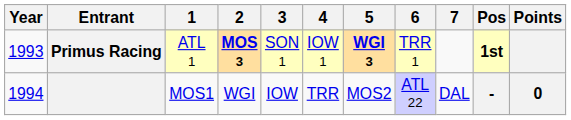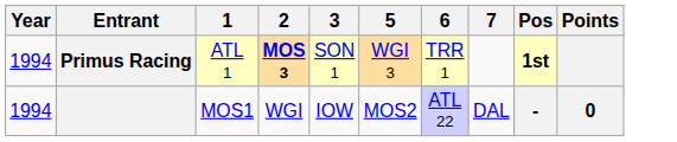 <table class="wikitable" style="text-align:center; font-size:90%">
 <tr>
 <th>Year</th>
 <th>Entrant</th>
 <th>1</th>
 <th>2</th>
 <th>3</th>
-<th>4</th>
 <th>5</th>
 <th>6</th>
 <th>7</th>
 <th>Pos</th>
 <th>Points</th>
 </tr>
 <tr>
-<td><a href='#'>1993</a></td>
+<td><a href='#'>1994</a></td>
 <th>Primus Racing</th>
 <td style="background-color:#FFFFBF"><a href='#'>ATL</a><br><small>1</small></td>
 <td style="background-color:#FFDF9F"><strong><a href='#'>MOS</a><br><small>3</small></strong></td>
 <td style="background-color:#FFFFBF"><a href='#'>SON</a><br><small>1</small></td>
-<td style="background-color:#FFFFBF"><a href='#'>IOW</a><br><small>1</small></td>
-<td style="background-color:#FFDF9F"><strong><a href='#'>WGI</a><br><small>3</small></strong></td>
+<td style="background-color:#FFDF9F"><a href='#'>WGI</a><br><small>3</small></td>
 <td style="background-color:#FFFFBF"><a href='#'>TRR</a><br><small>1</small></td>
 <td></td>
 <th style="background-color:#FFFFBF">1st</th>
 <th></th>
 </tr>
 <tr>
 <td><a href='#'>1994</a></td>
 <th></th>
 <td><a href='#'>MOS1</a></td>
 <td><a href='#'>WGI</a></td>
 <td><a href='#'>IOW</a></td>
-<td><a href='#'>TRR</a></td>
 <td><a href='#'>MOS2</a></td>
 <td style="background-color:#CFCFFF"><a href='#'>ATL</a><br><small>22</small></td>
 <td><a href='#'>DAL</a></td>
 <th>-</th>
 <th>0</th>
 </tr>
 </table>
